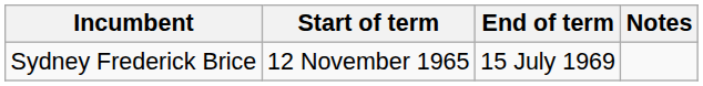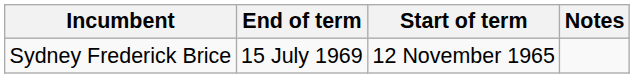 <table class="wikitable">
 <tr>
 <th>Incumbent</th>
+<th>End of term</th>
 <th>Start of term</th>
-<th>End of term</th>
 <th>Notes</th>
 </tr>
 <tr>
 <td>Sydney Frederick Brice</td>
+<td>15 July 1969</td>
 <td>12 November 1965</td>
-<td>15 July 1969</td>
 <td></td>
 </tr>
 </table>
